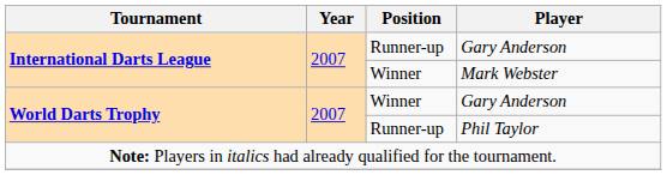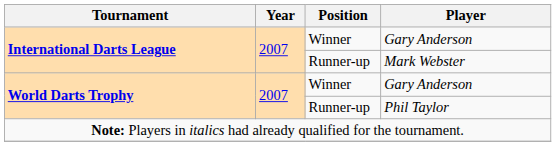 <table class="wikitable">
 <tr>
 <th width=300>Tournament</th>
 <th width=50>Year</th>
 <th width=80>Position</th>
 <th width=200>Player</th>
 </tr>
 <tr>
 <td rowspan="2" style="background:#ffdead;"><strong><a href='#'>International Darts League</a></strong></td>
 <td rowspan="2" style="background:#ffdead;"><a href='#'>2007</a></td>
-<td>Runner-up</td>
+<td>Winner</td>
 <td> <em>Gary Anderson</em></td>
 </tr>
 <tr>
-<td>Winner</td>
+<td>Runner-up</td>
 <td> <em>Mark Webster</em></td>
 </tr>
 <tr>
 <td rowspan="2" style="background:#ffdead;"><strong><a href='#'>World Darts Trophy</a></strong></td>
 <td rowspan="2" style="background:#ffdead;"><a href='#'>2007</a></td>
 <td>Winner</td>
 <td> <em>Gary Anderson</em></td>
 </tr>
 <tr>
 <td>Runner-up</td>
 <td> <em>Phil Taylor</em></td>
 </tr>
 <tr>
 <td colspan=4 align=center><strong>Note:</strong> Players in <em>italics</em> had already qualified for the tournament.</td>
 </tr>
 <tr>
 </tr>
 </table>
